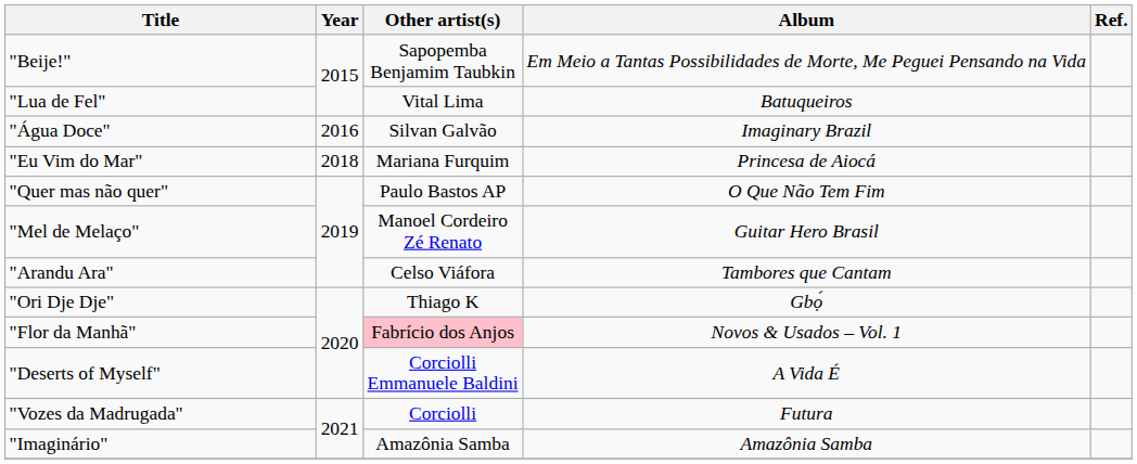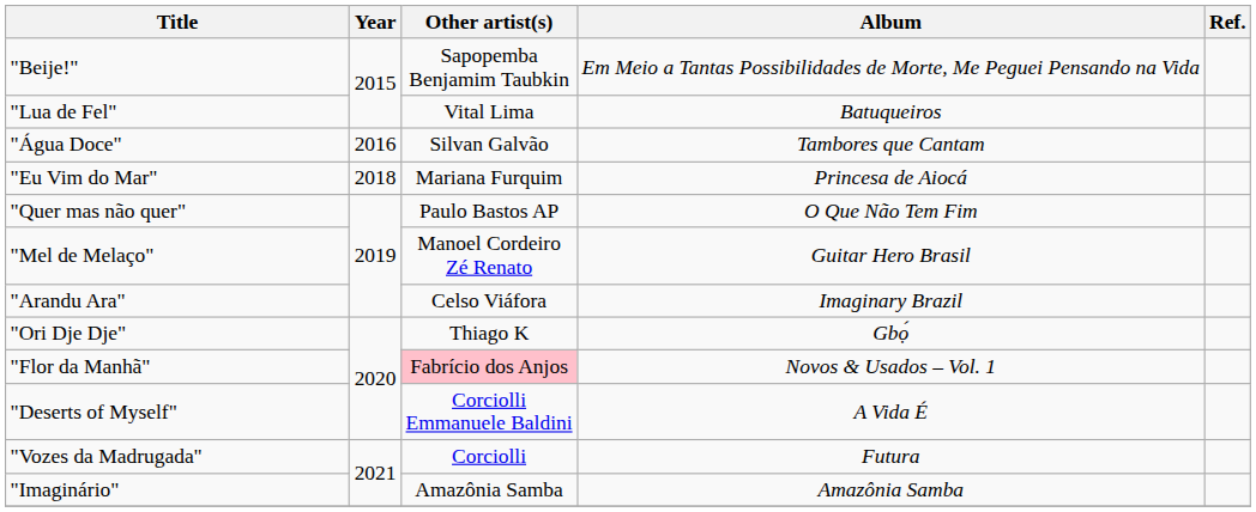 <table class="wikitable"; style="text-align:center;">
 <tr>
 <th style="width:16em;">Title</th>
 <th style="width:1em;">Year</th>
 <th>Other artist(s)</th>
 <th>Album</th>
 <th>Ref.</th>
 </tr>
 <tr>
 <td align="left">"Beije!"</td>
 <td rowspan="2">2015</td>
 <td>Sapopemba <br>Benjamim Taubkin</td>
 <td><em>Em Meio a Tantas Possibilidades de Morte, Me Peguei Pensando na Vida</em></td>
 <td></td>
 </tr>
 <tr>
 <td align="left">"Lua de Fel"</td>
 <td>Vital Lima</td>
 <td><em>Batuqueiros</em></td>
 <td></td>
 </tr>
 <tr>
 <td align="left">"Água Doce"</td>
 <td>2016</td>
 <td>Silvan Galvão</td>
-<td><em>Imaginary Brazil</em></td>
+<td><em>Tambores que Cantam</em></td>
 <td></td>
 </tr>
 <tr>
 <td align="left">"Eu Vim do Mar"</td>
 <td>2018</td>
 <td>Mariana Furquim</td>
 <td><em>Princesa de Aiocá</em></td>
 <td></td>
 </tr>
 <tr>
 <td align="left">"Quer mas não quer"</td>
 <td rowspan="3">2019</td>
 <td>Paulo Bastos AP</td>
 <td><em>O Que Não Tem Fim</em></td>
 <td></td>
 </tr>
 <tr>
 <td align="left">"Mel de Melaço"</td>
 <td>Manoel Cordeiro <br> <a href='#'>Zé Renato</a></td>
 <td><em>Guitar Hero Brasil</em></td>
 <td></td>
 </tr>
 <tr>
 <td align="left">"Arandu Ara"</td>
 <td>Celso Viáfora</td>
-<td><em>Tambores que Cantam</em></td>
+<td><em>Imaginary Brazil</em></td>
 <td></td>
 </tr>
 <tr>
 <td align="left">"Ori Dje Dje"</td>
 <td rowspan="3">2020</td>
 <td>Thiago K</td>
 <td><em>Gbọ́</em></td>
 <td></td>
 </tr>
 <tr>
 <td align="left">"Flor da Manhã"</td>
 <td style="background: pink;">Fabrício dos Anjos</td>
 <td><em>Novos & Usados – Vol. 1</em></td>
 <td></td>
 </tr>
 <tr>
 <td align="left">"Deserts of Myself"</td>
 <td><a href='#'>Corciolli</a><br> <a href='#'>Emmanuele Baldini</a></td>
 <td><em>A Vida É</em></td>
 <td></td>
 </tr>
 <tr>
 <td align="left">"Vozes da Madrugada"</td>
 <td rowspan="2">2021</td>
 <td><a href='#'>Corciolli</a></td>
 <td><em>Futura</em></td>
 <td></td>
 </tr>
 <tr>
 <td align="left">"Imaginário"</td>
 <td>Amazônia Samba</td>
 <td><em>Amazônia Samba</em></td>
 <td></td>
 </tr>
 <tr>
 </tr>
 </table>
